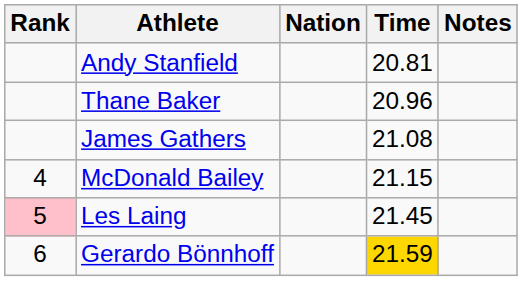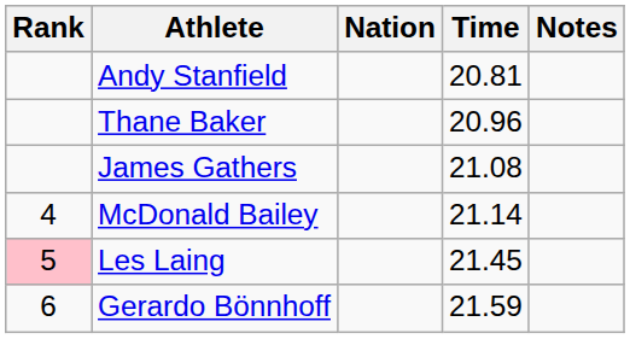 <table class="wikitable sortable" style="text-align:center">
 <tr>
 <th>Rank</th>
 <th>Athlete</th>
 <th>Nation</th>
 <th>Time</th>
 <th>Notes</th>
 </tr>
 <tr>
 <td></td>
 <td align=left><a href='#'>Andy Stanfield</a></td>
 <td align=left></td>
 <td>20.81</td>
 <td></td>
 </tr>
 <tr>
 <td></td>
 <td align=left><a href='#'>Thane Baker</a></td>
 <td align=left></td>
 <td>20.96</td>
 <td></td>
 </tr>
 <tr>
 <td></td>
 <td align=left><a href='#'>James Gathers</a></td>
 <td align=left></td>
 <td>21.08</td>
 <td></td>
 </tr>
 <tr>
 <td>4</td>
 <td align=left><a href='#'>McDonald Bailey</a></td>
 <td align=left></td>
-<td>21.15</td>
+<td>21.14</td>
 <td></td>
 </tr>
 <tr>
 <td style="background: pink;">5</td>
 <td align=left><a href='#'>Les Laing</a></td>
 <td align=left></td>
 <td>21.45</td>
 <td></td>
 </tr>
 <tr>
 <td>6</td>
 <td align=left><a href='#'>Gerardo Bönnhoff</a></td>
 <td align=left></td>
-<td style="background: gold;">21.59</td>
+<td>21.59</td>
 <td></td>
 </tr>
 </table>
